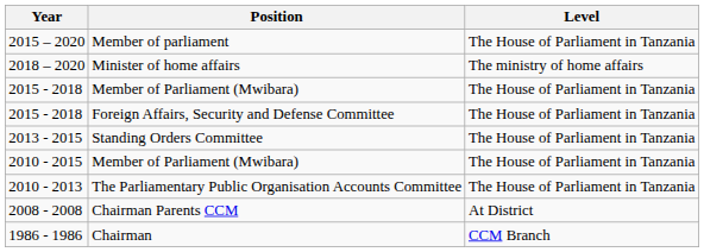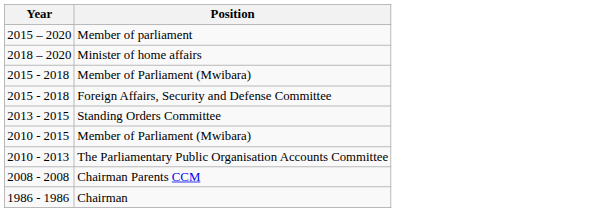 <table class="wikitable sortable">
 <tr>
 <th>Year</th>
 <th>Position</th>
-<th>Level</th>
 </tr>
 <tr>
 <td>2015 – 2020</td>
 <td>Member of parliament</td>
-<td>The House of Parliament in Tanzania</td>
 </tr>
 <tr>
 <td>2018 – 2020</td>
 <td>Minister of home affairs</td>
-<td>The ministry of home affairs</td>
 </tr>
 <tr>
 <td>2015 - 2018</td>
 <td>Member of Parliament (Mwibara)</td>
-<td>The House of Parliament in Tanzania</td>
 </tr>
 <tr>
 <td>2015 - 2018</td>
 <td>Foreign Affairs, Security and Defense Committee</td>
-<td>The House of Parliament in Tanzania</td>
 </tr>
 <tr>
 <td>2013 - 2015</td>
 <td>Standing Orders Committee</td>
-<td>The House of Parliament in Tanzania</td>
 </tr>
 <tr>
 <td>2010 - 2015</td>
 <td>Member of Parliament (Mwibara)</td>
-<td>The House of Parliament in Tanzania</td>
 </tr>
 <tr>
 <td>2010 - 2013</td>
 <td>The Parliamentary Public Organisation Accounts Committee</td>
-<td>The House of Parliament in Tanzania</td>
 </tr>
 <tr>
 <td>2008 - 2008</td>
 <td>Chairman Parents <a href='#'>CCM</a></td>
-<td>At District</td>
 </tr>
 <tr>
 <td>1986 - 1986</td>
 <td>Chairman</td>
-<td><a href='#'>CCM</a> Branch</td>
 </tr>
 </table>
